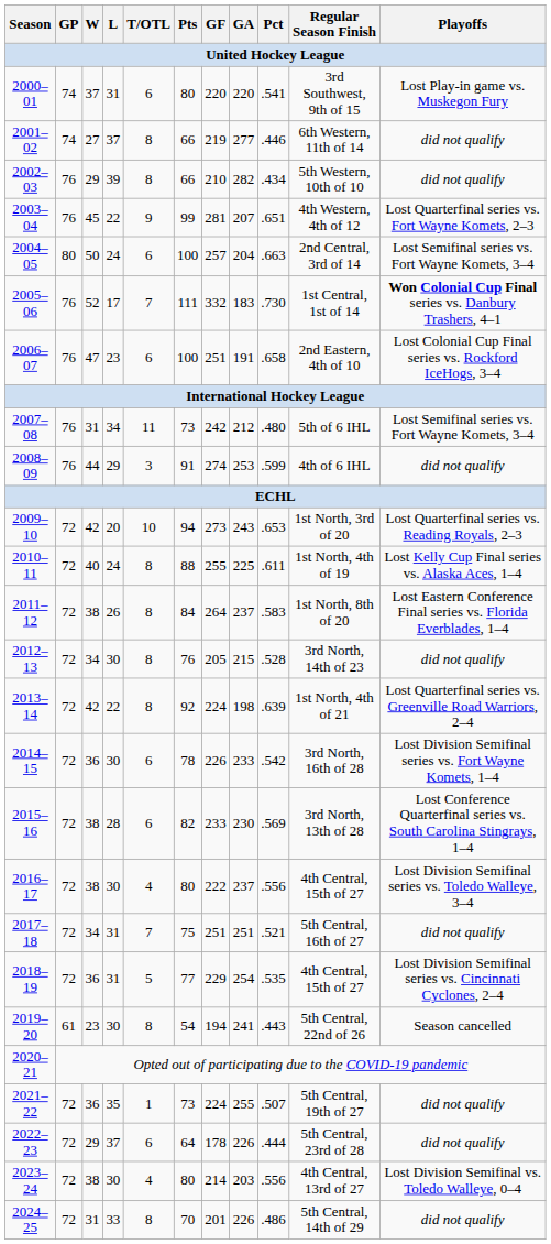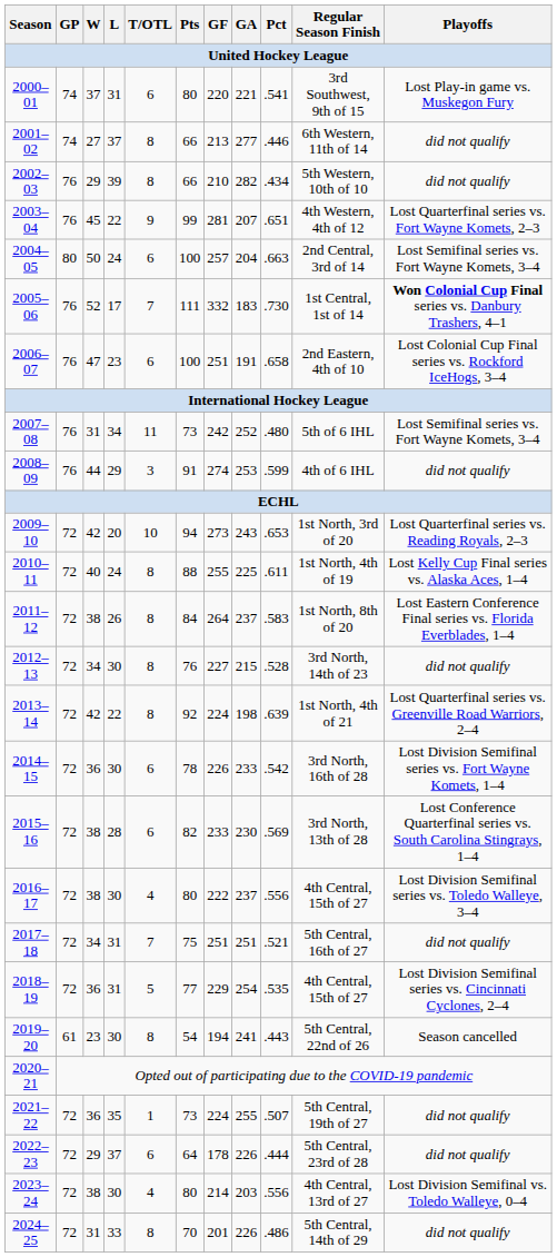 <table class="wikitable" style="text-align:center;">
 <tr>
 <th>Season</th>
 <th>GP</th>
 <th>W</th>
 <th>L</th>
 <th>T/OTL</th>
 <th>Pts</th>
 <th>GF</th>
 <th>GA</th>
 <th>Pct</th>
 <th>Regular Season Finish</th>
 <th>Playoffs</th>
 </tr>
 <tr>
 <td colspan=20 style="background:#cedff2"><strong>United Hockey League</strong></td>
 </tr>
 <tr>
 <td><a href='#'>2000–01</a></td>
 <td>74</td>
 <td>37</td>
 <td>31</td>
 <td>6</td>
 <td>80</td>
 <td>220</td>
-<td>220</td>
+<td>221</td>
 <td>.541</td>
 <td>3rd Southwest, 9th of 15</td>
 <td>Lost Play-in game vs. <a href='#'>Muskegon Fury</a></td>
 </tr>
 <tr>
 <td><a href='#'>2001–02</a></td>
 <td>74</td>
 <td>27</td>
 <td>37</td>
 <td>8</td>
 <td>66</td>
-<td>219</td>
+<td>213</td>
 <td>277</td>
 <td>.446</td>
 <td>6th Western, 11th of 14</td>
 <td><em>did not qualify</em></td>
 </tr>
 <tr>
 <td><a href='#'>2002–03</a></td>
 <td>76</td>
 <td>29</td>
 <td>39</td>
 <td>8</td>
 <td>66</td>
 <td>210</td>
 <td>282</td>
 <td>.434</td>
 <td>5th Western, 10th of 10</td>
 <td><em>did not qualify</em></td>
 </tr>
 <tr>
 <td><a href='#'>2003–04</a></td>
 <td>76</td>
 <td>45</td>
 <td>22</td>
 <td>9</td>
 <td>99</td>
 <td>281</td>
 <td>207</td>
 <td>.651</td>
 <td>4th Western, 4th of 12</td>
 <td>Lost Quarterfinal series vs. <a href='#'>Fort Wayne Komets</a>, 2–3</td>
 </tr>
 <tr>
 <td><a href='#'>2004–05</a></td>
 <td>80</td>
 <td>50</td>
 <td>24</td>
 <td>6</td>
 <td>100</td>
 <td>257</td>
 <td>204</td>
 <td>.663</td>
 <td>2nd Central, 3rd of 14</td>
 <td>Lost Semifinal series vs. Fort Wayne Komets, 3–4</td>
 </tr>
 <tr>
 <td><a href='#'>2005–06</a></td>
 <td>76</td>
 <td>52</td>
 <td>17</td>
 <td>7</td>
 <td>111</td>
 <td>332</td>
 <td>183</td>
 <td>.730</td>
 <td>1st Central, 1st of 14</td>
 <td><strong>Won <a href='#'>Colonial Cup</a> Final</strong> series vs. <a href='#'>Danbury Trashers</a>, 4–1</td>
 </tr>
 <tr>
 <td><a href='#'>2006–07</a></td>
 <td>76</td>
 <td>47</td>
 <td>23</td>
 <td>6</td>
 <td>100</td>
 <td>251</td>
 <td>191</td>
 <td>.658</td>
 <td>2nd Eastern, 4th of 10</td>
 <td>Lost Colonial Cup Final series vs. <a href='#'>Rockford IceHogs</a>, 3–4</td>
 </tr>
 <tr>
 <td colspan=20 style="background:#cedff2"><strong>International Hockey League</strong></td>
 </tr>
 <tr>
 <td><a href='#'>2007–08</a></td>
 <td>76</td>
 <td>31</td>
 <td>34</td>
 <td>11</td>
 <td>73</td>
 <td>242</td>
-<td>212</td>
+<td>252</td>
 <td>.480</td>
 <td>5th of 6 IHL</td>
 <td>Lost Semifinal series vs. Fort Wayne Komets, 3–4</td>
 </tr>
 <tr>
 <td><a href='#'>2008–09</a></td>
 <td>76</td>
 <td>44</td>
 <td>29</td>
 <td>3</td>
 <td>91</td>
 <td>274</td>
 <td>253</td>
 <td>.599</td>
 <td>4th of 6 IHL</td>
 <td><em>did not qualify</em></td>
 </tr>
 <tr>
 <td colspan=20 style="background:#cedff2"><strong>ECHL</strong></td>
 </tr>
 <tr>
 <td><a href='#'>2009–10</a></td>
 <td>72</td>
 <td>42</td>
 <td>20</td>
 <td>10</td>
 <td>94</td>
 <td>273</td>
 <td>243</td>
 <td>.653</td>
 <td>1st North, 3rd of 20</td>
 <td>Lost Quarterfinal series vs. <a href='#'>Reading Royals</a>, 2–3</td>
 </tr>
 <tr>
 <td><a href='#'>2010–11</a></td>
 <td>72</td>
 <td>40</td>
 <td>24</td>
 <td>8</td>
 <td>88</td>
 <td>255</td>
 <td>225</td>
 <td>.611</td>
 <td>1st North, 4th of 19</td>
 <td>Lost <a href='#'>Kelly Cup</a> Final series vs. <a href='#'>Alaska Aces</a>, 1–4</td>
 </tr>
 <tr>
 <td><a href='#'>2011–12</a></td>
 <td>72</td>
 <td>38</td>
 <td>26</td>
 <td>8</td>
 <td>84</td>
 <td>264</td>
 <td>237</td>
 <td>.583</td>
 <td>1st North, 8th of 20</td>
 <td>Lost Eastern Conference Final series vs. <a href='#'>Florida Everblades</a>, 1–4</td>
 </tr>
 <tr>
 <td><a href='#'>2012–13</a></td>
 <td>72</td>
 <td>34</td>
 <td>30</td>
 <td>8</td>
 <td>76</td>
-<td>205</td>
+<td>227</td>
 <td>215</td>
 <td>.528</td>
 <td>3rd North, 14th of 23</td>
 <td><em>did not qualify</em></td>
 </tr>
 <tr>
 <td><a href='#'>2013–14</a></td>
 <td>72</td>
 <td>42</td>
 <td>22</td>
 <td>8</td>
 <td>92</td>
 <td>224</td>
 <td>198</td>
 <td>.639</td>
 <td>1st North, 4th of 21</td>
 <td>Lost Quarterfinal series vs. <a href='#'>Greenville Road Warriors</a>, 2–4</td>
 </tr>
 <tr>
 <td><a href='#'>2014–15</a></td>
 <td>72</td>
 <td>36</td>
 <td>30</td>
 <td>6</td>
 <td>78</td>
 <td>226</td>
 <td>233</td>
 <td>.542</td>
 <td>3rd North, 16th of 28</td>
 <td>Lost Division Semifinal series vs. <a href='#'>Fort Wayne Komets</a>, 1–4</td>
 </tr>
 <tr>
 <td><a href='#'>2015–16</a></td>
 <td>72</td>
 <td>38</td>
 <td>28</td>
 <td>6</td>
 <td>82</td>
 <td>233</td>
 <td>230</td>
 <td>.569</td>
 <td>3rd North, 13th of 28</td>
 <td>Lost Conference Quarterfinal series vs. <a href='#'>South Carolina Stingrays</a>, 1–4</td>
 </tr>
 <tr>
 <td><a href='#'>2016–17</a></td>
 <td>72</td>
 <td>38</td>
 <td>30</td>
 <td>4</td>
 <td>80</td>
 <td>222</td>
 <td>237</td>
 <td>.556</td>
 <td>4th Central, 15th of 27</td>
 <td>Lost Division Semifinal series vs. <a href='#'>Toledo Walleye</a>, 3–4</td>
 </tr>
 <tr>
 <td><a href='#'>2017–18</a></td>
 <td>72</td>
 <td>34</td>
 <td>31</td>
 <td>7</td>
 <td>75</td>
 <td>251</td>
 <td>251</td>
 <td>.521</td>
 <td>5th Central, 16th of 27</td>
 <td><em>did not qualify</em></td>
 </tr>
 <tr>
 <td><a href='#'>2018–19</a></td>
 <td>72</td>
 <td>36</td>
 <td>31</td>
 <td>5</td>
 <td>77</td>
 <td>229</td>
 <td>254</td>
 <td>.535</td>
 <td>4th Central, 15th of 27</td>
 <td>Lost Division Semifinal series vs. <a href='#'>Cincinnati Cyclones</a>, 2–4</td>
 </tr>
 <tr>
 <td><a href='#'>2019–20</a></td>
 <td>61</td>
 <td>23</td>
 <td>30</td>
 <td>8</td>
 <td>54</td>
 <td>194</td>
 <td>241</td>
 <td>.443</td>
 <td>5th Central, 22nd of 26</td>
 <td>Season cancelled</td>
 </tr>
 <tr>
 <td><a href='#'>2020–21</a></td>
 <td colspan=10><em>Opted out of participating due to the <a href='#'>COVID-19 pandemic</a></em></td>
 </tr>
 <tr>
 <td><a href='#'>2021–22</a></td>
 <td>72</td>
 <td>36</td>
 <td>35</td>
 <td>1</td>
 <td>73</td>
 <td>224</td>
 <td>255</td>
 <td>.507</td>
 <td>5th Central, 19th of 27</td>
 <td><em>did not qualify</em></td>
 </tr>
 <tr>
 <td><a href='#'>2022–23</a></td>
 <td>72</td>
 <td>29</td>
 <td>37</td>
 <td>6</td>
 <td>64</td>
 <td>178</td>
 <td>226</td>
 <td>.444</td>
 <td>5th Central, 23rd of 28</td>
 <td><em>did not qualify</em></td>
 </tr>
 <tr>
 <td><a href='#'>2023–24</a></td>
 <td>72</td>
 <td>38</td>
 <td>30</td>
 <td>4</td>
 <td>80</td>
 <td>214</td>
 <td>203</td>
 <td>.556</td>
 <td>4th Central, 13rd of 27</td>
 <td>Lost Division Semifinal vs. <a href='#'>Toledo Walleye</a>, 0–4</td>
 </tr>
 <tr>
 <td><a href='#'>2024–25</a></td>
 <td>72</td>
 <td>31</td>
 <td>33</td>
 <td>8</td>
 <td>70</td>
 <td>201</td>
 <td>226</td>
 <td>.486</td>
 <td>5th Central, 14th of 29</td>
 <td><em>did not qualify</em></td>
 </tr>
 </table>
